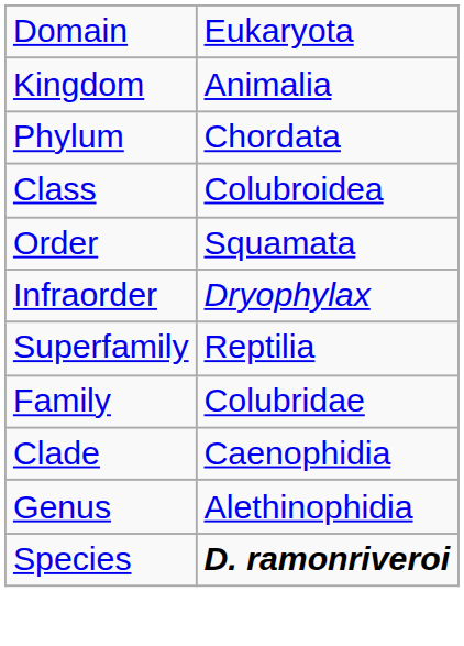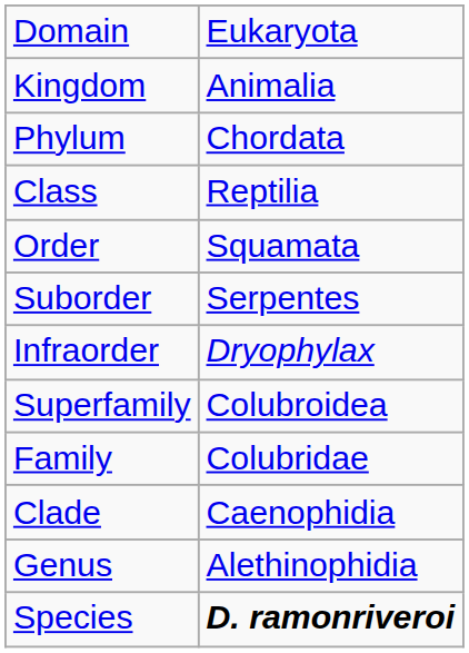 <table class="wikitable mw-collapsible">
 <tr>
 <td><a href='#'>Domain</a></td>
 <td><a href='#'>Eukaryota</a></td>
 </tr>
 <tr>
 <td><a href='#'>Kingdom</a></td>
 <td><a href='#'>Animalia</a></td>
 </tr>
 <tr>
 <td><a href='#'>Phylum</a></td>
 <td><a href='#'>Chordata</a></td>
 </tr>
 <tr>
 <td><a href='#'>Class</a></td>
-<td><a href='#'>Colubroidea</a></td>
+<td><a href='#'>Reptilia</a></td>
 </tr>
 <tr>
 <td><a href='#'>Order</a></td>
 <td><a href='#'>Squamata</a></td>
+</tr>
+<tr>
+<td><a href='#'>Suborder</a></td>
+<td><a href='#'>Serpentes</a></td>
 </tr>
 <tr>
 <td><a href='#'>Infraorder</a></td>
 <td><em><a href='#'>Dryophylax</a></em></td>
 </tr>
 <tr>
 <td><a href='#'>Superfamily</a></td>
-<td><a href='#'>Reptilia</a></td>
+<td><a href='#'>Colubroidea</a></td>
 </tr>
 <tr>
 <td><a href='#'>Family</a></td>
 <td><a href='#'>Colubridae</a></td>
 </tr>
 <tr>
 <td><a href='#'>Clade</a></td>
 <td><a href='#'>Caenophidia</a></td>
 </tr>
 <tr>
 <td><a href='#'>Genus</a></td>
 <td><a href='#'>Alethinophidia</a></td>
 </tr>
 <tr>
 <td><a href='#'>Species</a></td>
 <td><strong><em>D. ramonriveroi</em></strong></td>
 </tr>
 </table>
